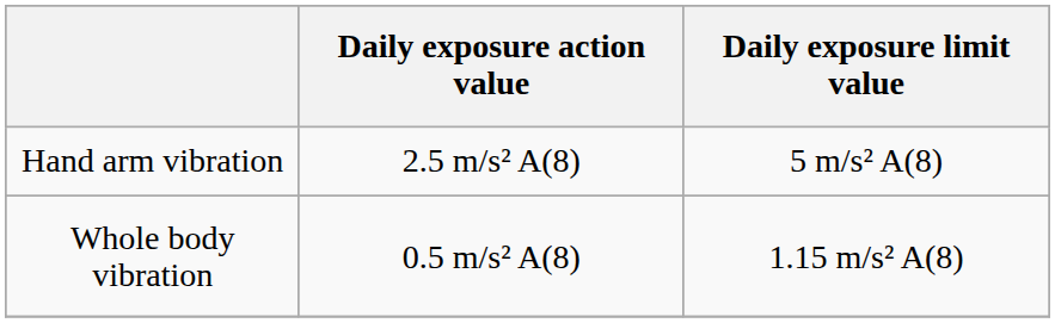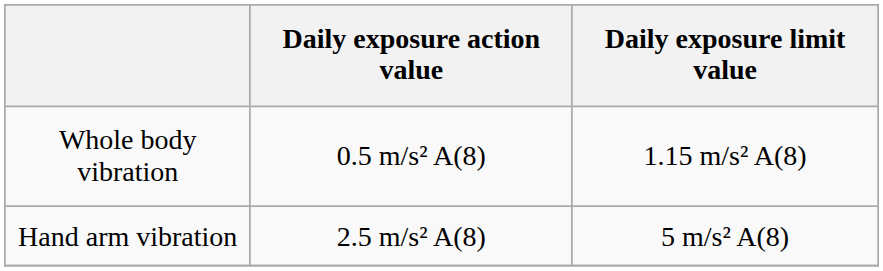 <table class="wikitable" style="text-align:center; width: 500px; height: 150px;">
 <tr>
 <th></th>
 <th>Daily exposure action value</th>
 <th>Daily exposure limit value</th>
 </tr>
 <tr>
+<td>Whole body vibration</td>
+<td>0.5 m/s² A(8)</td>
+<td>1.15 m/s² A(8)</td>
+</tr>
+<tr>
 <td>Hand arm vibration</td>
 <td>2.5 m/s² A(8)</td>
 <td>5 m/s² A(8)</td>
 </tr>
 <tr>
-<td>Whole body vibration</td>
-<td>0.5 m/s² A(8)</td>
-<td>1.15 m/s² A(8)</td>
-</tr>
-<tr>
 </tr>
 </table>
